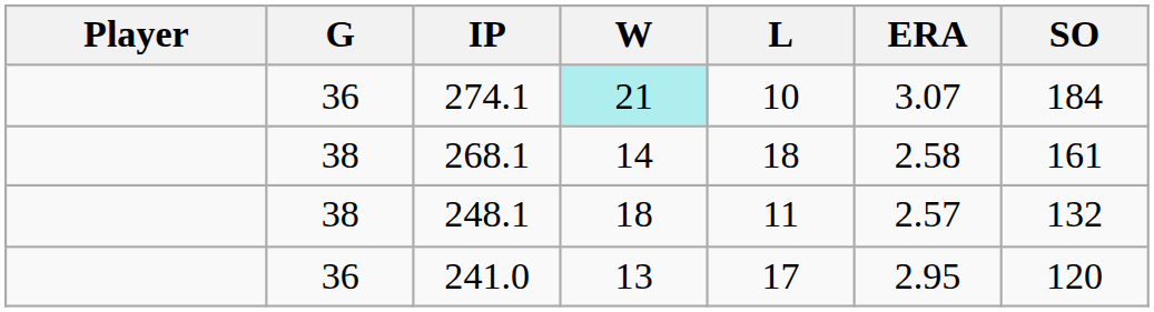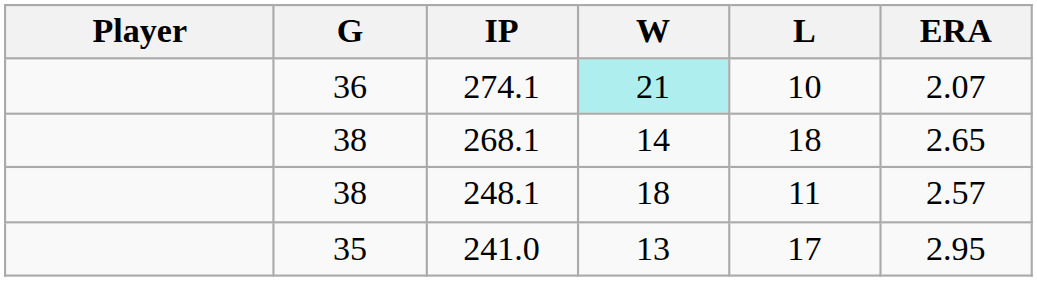 <table class="wikitable sortable">
 <tr>
 <th bgcolor="#DDDDFF" width="16%">Player</th>
 <th bgcolor="#DDDDFF" width="9%">G</th>
 <th bgcolor="#DDDDFF" width="9%">IP</th>
 <th bgcolor="#DDDDFF" width="9%">W</th>
 <th bgcolor="#DDDDFF" width="9%">L</th>
 <th bgcolor="#DDDDFF" width="9%">ERA</th>
-<th bgcolor="#DDDDFF" width="9%">SO</th>
 </tr>
 <tr align="center">
 <td></td>
 <td>36</td>
 <td>274.1</td>
 <td style="background: paleturquoise;">21</td>
 <td>10</td>
-<td>3.07</td>
-<td>184</td>
+<td>2.07</td>
 </tr>
 <tr align="center">
 <td></td>
 <td>38</td>
 <td>268.1</td>
 <td>14</td>
 <td>18</td>
-<td>2.58</td>
-<td>161</td>
+<td>2.65</td>
 </tr>
 <tr align="center">
 <td></td>
 <td>38</td>
 <td>248.1</td>
 <td>18</td>
 <td>11</td>
 <td>2.57</td>
-<td>132</td>
 </tr>
 <tr align="center">
 <td></td>
-<td>36</td>
+<td>35</td>
 <td>241.0</td>
 <td>13</td>
 <td>17</td>
 <td>2.95</td>
-<td>120</td>
 </tr>
 </table>
